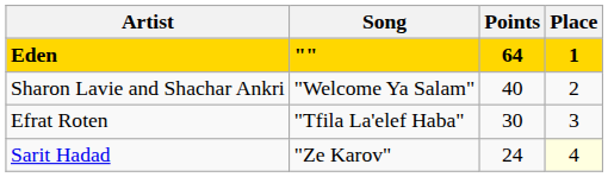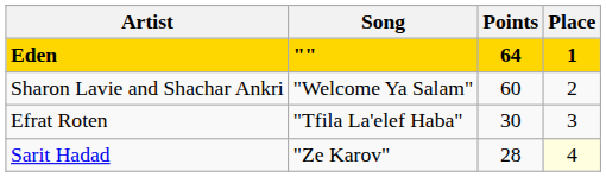 <table class="sortable wikitable" style="margin: 1em auto 1em auto; text-align:center">
 <tr>
 <th>Artist</th>
 <th>Song</th>
 <th>Points</th>
 <th>Place</th>
 </tr>
 <tr style="font-weight:bold; background:gold;">
 <td align="left">Eden</td>
 <td align="left">""</td>
 <td>64</td>
 <td>1</td>
 </tr>
 <tr>
 <td align="left">Sharon Lavie and Shachar Ankri</td>
 <td align="left">"Welcome Ya Salam"</td>
-<td>40</td>
+<td>60</td>
 <td>2</td>
 </tr>
 <tr>
 <td align="left">Efrat Roten</td>
 <td align="left">"Tfila La'elef Haba"</td>
 <td>30</td>
 <td>3</td>
 </tr>
 <tr>
 <td align="left"><a href='#'>Sarit Hadad</a></td>
 <td align="left">"Ze Karov"</td>
-<td>24</td>
+<td>28</td>
 <td style="background: lightyellow;">4</td>
 </tr>
 </table>
